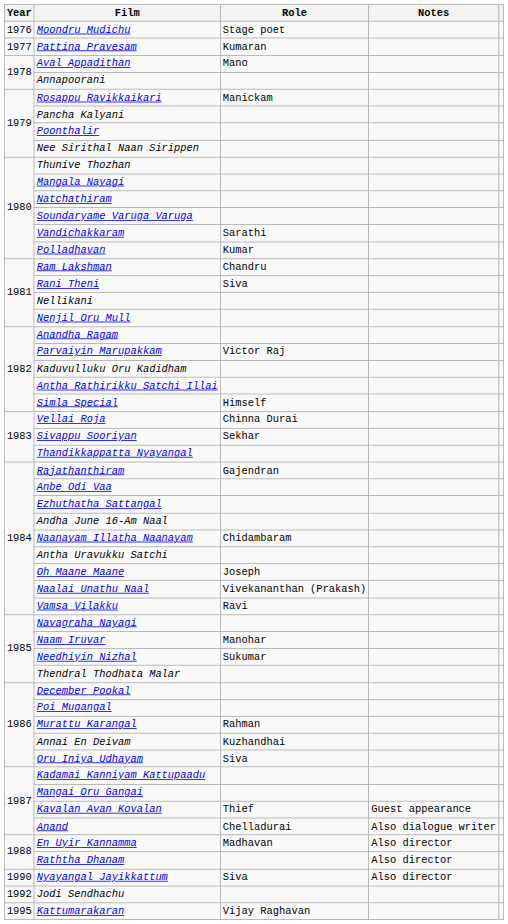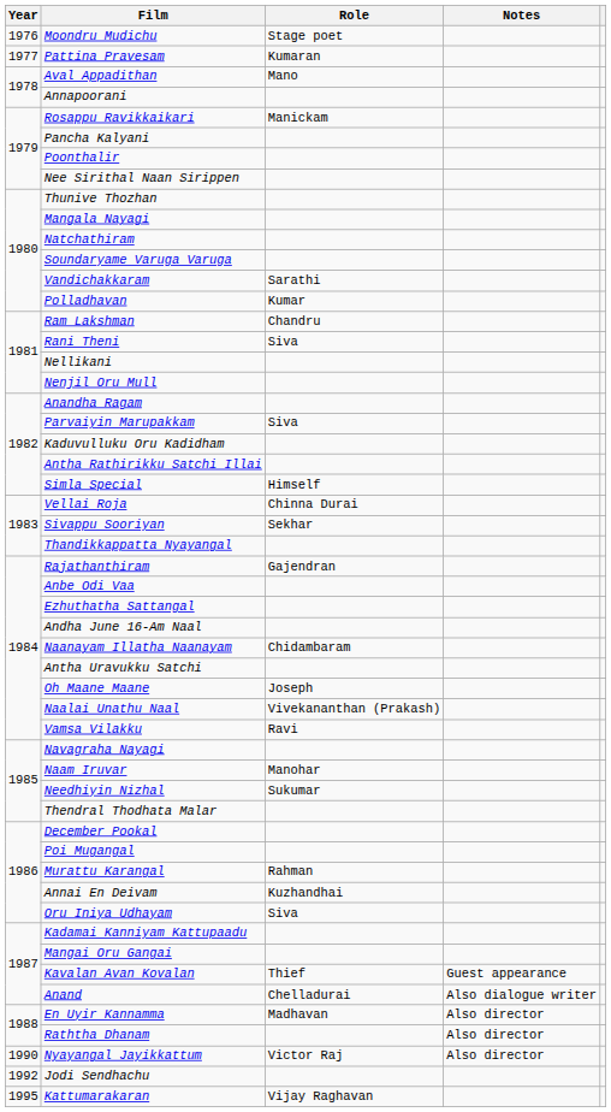 <table class="wikitable sortable">
 <tr>
 <th>Year</th>
 <th>Film</th>
 <th>Role</th>
 <th>Notes</th>
 <th></th>
 </tr>
 <tr>
 <td>1976</td>
 <td><em><a href='#'>Moondru Mudichu</a></em></td>
 <td>Stage poet</td>
 <td></td>
 <td></td>
 </tr>
 <tr>
 <td>1977</td>
 <td><em><a href='#'>Pattina Pravesam</a></em></td>
 <td>Kumaran</td>
 <td></td>
 <td></td>
 </tr>
 <tr>
 <td rowspan="2">1978</td>
 <td><em><a href='#'>Aval Appadithan</a></em></td>
 <td>Mano</td>
 <td></td>
 <td></td>
 </tr>
 <tr>
 <td><em>Annapoorani</em></td>
 <td></td>
 <td></td>
 <td></td>
 </tr>
 <tr>
 <td rowspan="4">1979</td>
 <td><em><a href='#'>Rosappu Ravikkaikari</a></em></td>
 <td>Manickam</td>
 <td></td>
 <td></td>
 </tr>
 <tr>
 <td><em>Pancha Kalyani</em></td>
 <td></td>
 <td></td>
 <td></td>
 </tr>
 <tr>
 <td><em><a href='#'>Poonthalir</a></em></td>
 <td></td>
 <td></td>
 <td></td>
 </tr>
 <tr>
 <td><em>Nee Sirithal Naan Sirippen</em></td>
 <td></td>
 <td></td>
 <td></td>
 </tr>
 <tr>
 <td rowspan="6">1980</td>
 <td><em>Thunive Thozhan</em></td>
 <td></td>
 <td></td>
 <td></td>
 </tr>
 <tr>
 <td><em><a href='#'>Mangala Nayagi</a></em></td>
 <td></td>
 <td></td>
 <td></td>
 </tr>
 <tr>
 <td><em><a href='#'>Natchathiram</a></em></td>
 <td></td>
 <td></td>
 <td></td>
 </tr>
 <tr>
 <td><em><a href='#'>Soundaryame Varuga Varuga</a></em></td>
 <td></td>
 <td></td>
 <td></td>
 </tr>
 <tr>
 <td><em><a href='#'>Vandichakkaram</a></em></td>
 <td>Sarathi</td>
 <td></td>
 <td></td>
 </tr>
 <tr>
 <td><em><a href='#'>Polladhavan</a></em></td>
 <td>Kumar</td>
 <td></td>
 <td></td>
 </tr>
 <tr>
 <td rowspan="4">1981</td>
 <td><em><a href='#'>Ram Lakshman</a></em></td>
 <td>Chandru</td>
 <td></td>
 <td></td>
 </tr>
 <tr>
 <td><em><a href='#'>Rani Theni</a></em></td>
 <td>Siva</td>
 <td></td>
 <td></td>
 </tr>
 <tr>
 <td><em>Nellikani</em></td>
 <td></td>
 <td></td>
 <td></td>
 </tr>
 <tr>
 <td><em><a href='#'>Nenjil Oru Mull</a></em></td>
 <td></td>
 <td></td>
 <td></td>
 </tr>
 <tr>
 <td rowspan="5">1982</td>
 <td><em><a href='#'>Anandha Ragam</a></em></td>
 <td></td>
 <td></td>
 <td></td>
 </tr>
 <tr>
 <td><em><a href='#'>Parvaiyin Marupakkam</a></em></td>
-<td>Victor Raj</td>
+<td>Siva</td>
 <td></td>
 <td></td>
 </tr>
 <tr>
 <td><em>Kaduvulluku Oru Kadidham</em></td>
 <td></td>
 <td></td>
 <td></td>
 </tr>
 <tr>
 <td><em><a href='#'>Antha Rathirikku Satchi Illai</a></em></td>
 <td></td>
 <td></td>
 <td></td>
 </tr>
 <tr>
 <td><em><a href='#'>Simla Special</a></em></td>
 <td>Himself</td>
 <td></td>
 <td></td>
 </tr>
 <tr>
 <td rowspan="3">1983</td>
 <td><em><a href='#'>Vellai Roja</a></em></td>
 <td>Chinna Durai</td>
 <td></td>
 <td></td>
 </tr>
 <tr>
 <td><em><a href='#'>Sivappu Sooriyan</a></em></td>
 <td>Sekhar</td>
 <td></td>
 <td></td>
 </tr>
 <tr>
 <td><em><a href='#'>Thandikkappatta Nyayangal</a></em></td>
 <td></td>
 <td></td>
 <td></td>
 </tr>
 <tr>
 <td rowspan="9">1984</td>
 <td><em><a href='#'>Rajathanthiram</a></em></td>
 <td>Gajendran</td>
 <td></td>
 <td></td>
 </tr>
 <tr>
 <td><em><a href='#'>Anbe Odi Vaa</a></em></td>
 <td></td>
 <td></td>
 <td></td>
 </tr>
 <tr>
 <td><em><a href='#'>Ezhuthatha Sattangal</a></em></td>
 <td></td>
 <td></td>
 <td></td>
 </tr>
 <tr>
 <td><em>Andha June 16-Am Naal</em></td>
 <td></td>
 <td></td>
 <td></td>
 </tr>
 <tr>
 <td><em><a href='#'>Naanayam Illatha Naanayam</a></em></td>
 <td>Chidambaram</td>
 <td></td>
 <td></td>
 </tr>
 <tr>
 <td><em>Antha Uravukku Satchi</em></td>
 <td></td>
 <td></td>
 <td></td>
 </tr>
 <tr>
 <td><em><a href='#'>Oh Maane Maane</a></em></td>
 <td>Joseph</td>
 <td></td>
 <td></td>
 </tr>
 <tr>
 <td><em><a href='#'>Naalai Unathu Naal</a></em></td>
 <td>Vivekananthan (Prakash)</td>
 <td></td>
 <td></td>
 </tr>
 <tr>
 <td><em><a href='#'>Vamsa Vilakku</a></em></td>
 <td>Ravi</td>
 <td></td>
 <td></td>
 </tr>
 <tr>
 <td rowspan="4">1985</td>
 <td><em><a href='#'>Navagraha Nayagi</a></em></td>
 <td></td>
 <td></td>
 <td></td>
 </tr>
 <tr>
 <td><em><a href='#'>Naam Iruvar</a></em></td>
 <td>Manohar</td>
 <td></td>
 <td></td>
 </tr>
 <tr>
 <td><em><a href='#'>Needhiyin Nizhal</a></em></td>
 <td>Sukumar</td>
 <td></td>
 <td></td>
 </tr>
 <tr>
 <td><em>Thendral Thodhata Malar</em></td>
 <td></td>
 <td></td>
 <td></td>
 </tr>
 <tr>
 <td rowspan="5">1986</td>
 <td><em><a href='#'>December Pookal</a></em></td>
 <td></td>
 <td></td>
 <td></td>
 </tr>
 <tr>
 <td><em><a href='#'>Poi Mugangal</a></em></td>
 <td></td>
 <td></td>
 <td></td>
 </tr>
 <tr>
 <td><em><a href='#'>Murattu Karangal</a></em></td>
 <td>Rahman</td>
 <td></td>
 <td></td>
 </tr>
 <tr>
 <td><em>Annai En Deivam</em></td>
 <td>Kuzhandhai</td>
 <td></td>
 <td></td>
 </tr>
 <tr>
 <td><em><a href='#'>Oru Iniya Udhayam</a></em></td>
 <td>Siva</td>
 <td></td>
 <td></td>
 </tr>
 <tr>
 <td rowspan="4">1987</td>
 <td><em><a href='#'>Kadamai Kanniyam Kattupaadu</a></em></td>
 <td></td>
 <td></td>
 <td></td>
 </tr>
 <tr>
 <td><em><a href='#'>Mangai Oru Gangai</a></em></td>
 <td></td>
 <td></td>
 <td></td>
 </tr>
 <tr>
 <td><a href='#'><em>Kavalan Avan Kovalan</em></a></td>
 <td>Thief</td>
 <td>Guest appearance</td>
 <td></td>
 </tr>
 <tr>
 <td><em><a href='#'>Anand</a></em></td>
 <td>Chelladurai</td>
 <td>Also dialogue writer</td>
 <td></td>
 </tr>
 <tr>
 <td rowspan="2">1988</td>
 <td><em><a href='#'>En Uyir Kannamma</a></em></td>
 <td>Madhavan</td>
 <td>Also director</td>
 <td></td>
 </tr>
 <tr>
 <td><em><a href='#'>Raththa Dhanam</a></em></td>
 <td></td>
 <td>Also director</td>
 <td></td>
 </tr>
 <tr>
 <td>1990</td>
 <td><em><a href='#'>Nyayangal Jayikkattum</a></em></td>
-<td>Siva</td>
+<td>Victor Raj</td>
 <td>Also director</td>
 <td></td>
 </tr>
 <tr>
 <td>1992</td>
 <td><em>Jodi Sendhachu</em></td>
 <td></td>
 <td></td>
 <td></td>
 </tr>
 <tr>
 <td>1995</td>
 <td><em><a href='#'>Kattumarakaran</a></em></td>
 <td>Vijay Raghavan</td>
 <td></td>
 <td></td>
 </tr>
 </table>
